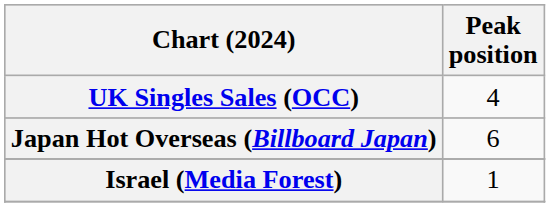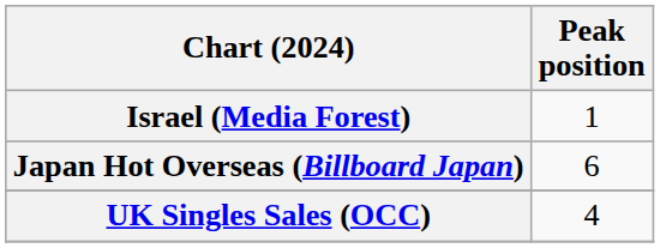 <table class="wikitable sortable plainrowheaders" style="text-align:center">
 <tr>
 <th scope="col">Chart (2024)</th>
 <th scope="col">Peak<br>position</th>
 </tr>
 <tr>
-<th scope="row"><a href='#'>UK Singles Sales</a> (<a href='#'>OCC</a>)</th>
-<td>4</td>
+<th scope="row">Israel (<a href='#'>Media Forest</a>)</th>
+<td>1</td>
 </tr>
 <tr>
 <th scope="row">Japan Hot Overseas (<em><a href='#'>Billboard Japan</a></em>)</th>
 <td>6</td>
 </tr>
 <tr>
 </tr>
 <tr>
-<th scope="row">Israel (<a href='#'>Media Forest</a>)</th>
-<td>1</td>
+<th scope="row"><a href='#'>UK Singles Sales</a> (<a href='#'>OCC</a>)</th>
+<td>4</td>
 </tr>
 <tr>
 </tr>
 <tr>
 </tr>
 <tr>
 </tr>
 </table>
